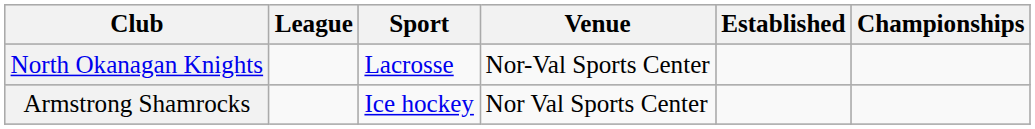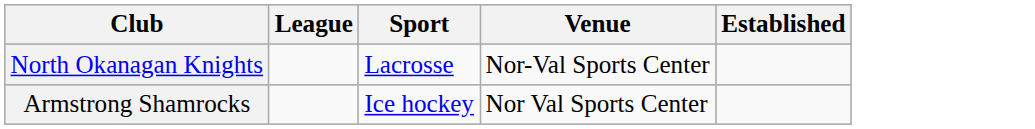 <table class="wikitable sortable">
 <tr>
 <th scope="col">Club</th>
 <th scope="col">League</th>
 <th scope="col">Sport</th>
 <th scope="col">Venue</th>
 <th scope="col">Established</th>
-<th scope="col">Championships</th>
 </tr>
 <tr>
 <th scope="row" style="font-weight: normal;"><a href='#'>North Okanagan Knights</a></th>
 <td></td>
 <td><a href='#'>Lacrosse</a></td>
 <td>Nor-Val Sports Center</td>
-<td></td>
 <td></td>
 </tr>
 <tr>
 <th scope="row" style="font-weight: normal;">Armstrong Shamrocks</th>
 <td></td>
 <td><a href='#'>Ice hockey</a></td>
 <td>Nor Val Sports Center</td>
 <td></td>
-<td></td>
 </tr>
 </table>
